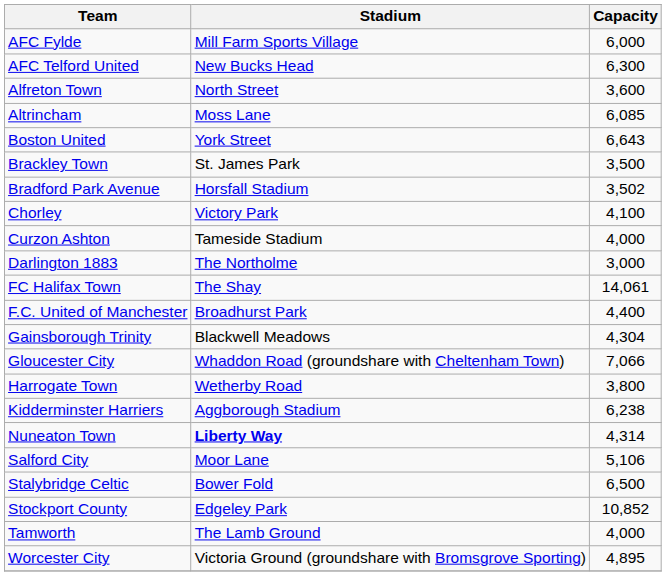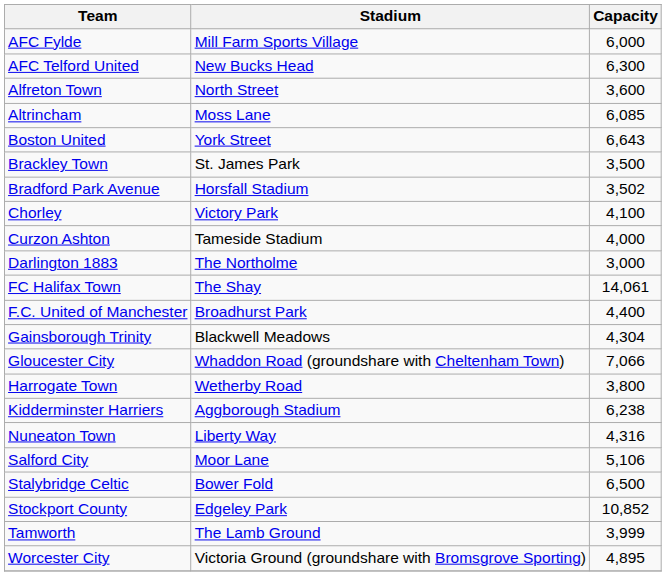 <table class="wikitable sortable">
 <tr>
 <th>Team</th>
 <th>Stadium</th>
 <th>Capacity</th>
 </tr>
 <tr>
 <td><a href='#'>AFC Fylde</a></td>
 <td><a href='#'>Mill Farm Sports Village</a></td>
 <td align="center">6,000</td>
 </tr>
 <tr>
 <td><a href='#'>AFC Telford United</a></td>
 <td><a href='#'>New Bucks Head</a></td>
 <td align="center">6,300</td>
 </tr>
 <tr>
 <td><a href='#'>Alfreton Town</a></td>
 <td><a href='#'>North Street</a></td>
 <td align="center">3,600</td>
 </tr>
 <tr>
 <td><a href='#'>Altrincham</a></td>
 <td><a href='#'>Moss Lane</a></td>
 <td align="center">6,085</td>
 </tr>
 <tr>
 <td><a href='#'>Boston United</a></td>
 <td><a href='#'>York Street</a></td>
 <td align="center">6,643</td>
 </tr>
 <tr>
 <td><a href='#'>Brackley Town</a></td>
 <td>St. James Park</td>
 <td align="center">3,500</td>
 </tr>
 <tr>
 <td><a href='#'>Bradford Park Avenue</a></td>
 <td><a href='#'>Horsfall Stadium</a></td>
 <td align="center">3,502</td>
 </tr>
 <tr>
 <td><a href='#'>Chorley</a></td>
 <td><a href='#'>Victory Park</a></td>
 <td align="center">4,100</td>
 </tr>
 <tr>
 <td><a href='#'>Curzon Ashton</a></td>
 <td>Tameside Stadium</td>
 <td align="center">4,000</td>
 </tr>
 <tr>
 <td><a href='#'>Darlington 1883</a></td>
 <td><a href='#'>The Northolme</a></td>
 <td align="center">3,000</td>
 </tr>
 <tr>
 <td><a href='#'>FC Halifax Town</a></td>
 <td><a href='#'>The Shay</a></td>
 <td align="center">14,061</td>
 </tr>
 <tr>
 <td><a href='#'>F.C. United of Manchester</a></td>
 <td><a href='#'>Broadhurst Park</a></td>
 <td align="center">4,400</td>
 </tr>
 <tr>
 <td><a href='#'>Gainsborough Trinity</a></td>
 <td>Blackwell Meadows</td>
 <td align="center">4,304</td>
 </tr>
 <tr>
 <td><a href='#'>Gloucester City</a></td>
 <td><a href='#'>Whaddon Road</a> (groundshare with <a href='#'>Cheltenham Town</a>)</td>
 <td align="center">7,066</td>
 </tr>
 <tr>
 <td><a href='#'>Harrogate Town</a></td>
 <td><a href='#'>Wetherby Road</a></td>
 <td align="center">3,800</td>
 </tr>
 <tr>
 <td><a href='#'>Kidderminster Harriers</a></td>
 <td><a href='#'>Aggborough Stadium</a></td>
 <td align="center">6,238</td>
 </tr>
 <tr>
 <td><a href='#'>Nuneaton Town</a></td>
-<td><strong><a href='#'>Liberty Way</a></strong></td>
-<td align="center">4,314</td>
+<td><a href='#'>Liberty Way</a></td>
+<td align="center">4,316</td>
 </tr>
 <tr>
 <td><a href='#'>Salford City</a></td>
 <td><a href='#'>Moor Lane</a></td>
 <td align="center">5,106</td>
 </tr>
 <tr>
 <td><a href='#'>Stalybridge Celtic</a></td>
 <td><a href='#'>Bower Fold</a></td>
 <td align="center">6,500</td>
 </tr>
 <tr>
 <td><a href='#'>Stockport County</a></td>
 <td><a href='#'>Edgeley Park</a></td>
 <td align="center">10,852</td>
 </tr>
 <tr>
 <td><a href='#'>Tamworth</a></td>
 <td><a href='#'>The Lamb Ground</a></td>
-<td align="center">4,000</td>
+<td align="center">3,999</td>
 </tr>
 <tr>
 <td><a href='#'>Worcester City</a></td>
 <td>Victoria Ground (groundshare with <a href='#'>Bromsgrove Sporting</a>)</td>
 <td align="center">4,895</td>
 </tr>
 <tr>
 </tr>
 </table>
